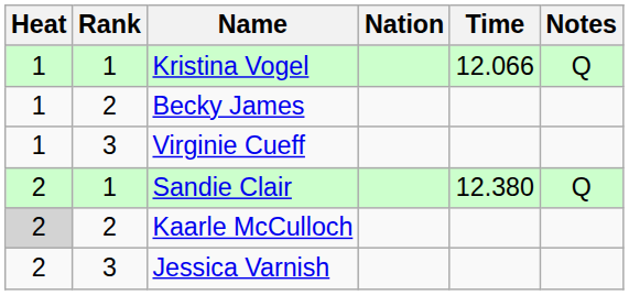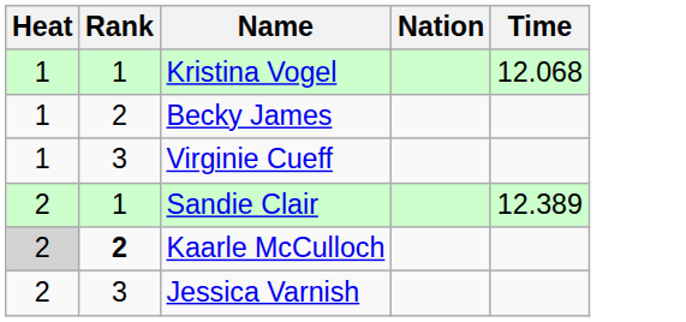 <table class="wikitable sortable" style="text-align:center">
 <tr>
 <th>Heat</th>
 <th>Rank</th>
 <th>Name</th>
 <th>Nation</th>
 <th>Time</th>
-<th>Notes</th>
 </tr>
 <tr bgcolor=ccffcc>
 <td>1</td>
 <td>1</td>
 <td align=left><a href='#'>Kristina Vogel</a></td>
 <td align=left></td>
-<td>12.066</td>
-<td>Q</td>
+<td>12.068</td>
 </tr>
 <tr>
 <td>1</td>
 <td>2</td>
 <td align=left><a href='#'>Becky James</a></td>
 <td align=left></td>
-<td></td>
 <td></td>
 </tr>
 <tr>
 <td>1</td>
 <td>3</td>
 <td align=left><a href='#'>Virginie Cueff</a></td>
 <td align=left></td>
 <td></td>
-<td></td>
 </tr>
 <tr bgcolor=ccffcc>
 <td>2</td>
 <td>1</td>
 <td align=left><a href='#'>Sandie Clair</a></td>
 <td align=left></td>
-<td>12.380</td>
-<td>Q</td>
+<td>12.389</td>
 </tr>
 <tr>
 <td style="background: lightgrey;">2</td>
-<td>2</td>
+<td><strong>2</strong></td>
 <td align=left><a href='#'>Kaarle McCulloch</a></td>
 <td align=left></td>
-<td></td>
 <td></td>
 </tr>
 <tr>
 <td>2</td>
 <td>3</td>
 <td align=left><a href='#'>Jessica Varnish</a></td>
 <td align=left></td>
 <td></td>
-<td></td>
 </tr>
 </table>
